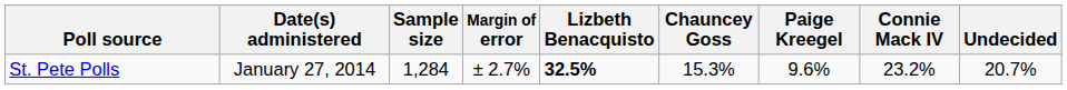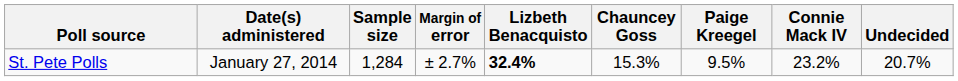 <table class="wikitable">
 <tr valign= bottom>
 <th style="width:180px;">Poll source</th>
 <th style="width:140px;">Date(s)<br>administered</th>
 <th class=small>Sample<br>size</th>
 <th class=small><small>Margin of</small><br>error</th>
 <th style="width:80px;">Lizbeth<br>Benacquisto</th>
 <th style="width:80px;">Chauncey<br>Goss</th>
 <th style="width:80px;">Paige<br>Kreegel</th>
 <th style="width:80px;">Connie<br>Mack IV</th>
 <th style="width:40px;">Undecided</th>
 </tr>
 <tr>
 <td><a href='#'>St. Pete Polls</a></td>
 <td align=center>January 27, 2014</td>
 <td align=center>1,284</td>
 <td align=center>± 2.7%</td>
-<td><strong>32.5%</strong></td>
+<td><strong>32.4%</strong></td>
 <td align=center>15.3%</td>
-<td align=center>9.6%</td>
+<td align=center>9.5%</td>
 <td align=center>23.2%</td>
 <td align=center>20.7%</td>
 </tr>
 </table>
